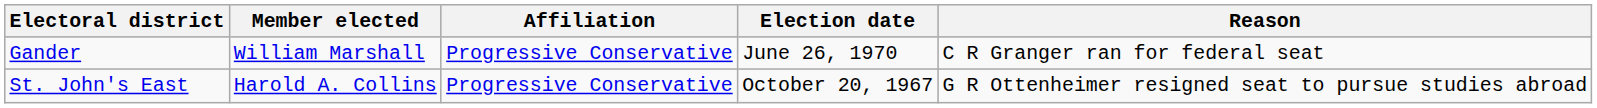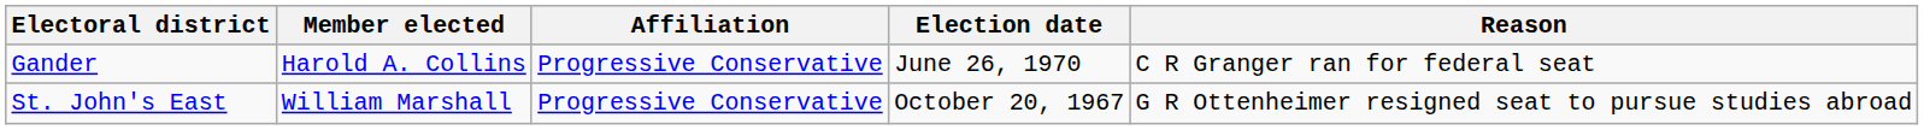 <table class="wikitable sortable">
 <tr>
 <th>Electoral district</th>
 <th>Member elected</th>
 <th>Affiliation</th>
 <th>Election date</th>
 <th>Reason</th>
 </tr>
 <tr>
 <td><a href='#'>Gander</a></td>
-<td><a href='#'>William Marshall</a></td>
+<td><a href='#'>Harold A. Collins</a></td>
 <td><a href='#'>Progressive Conservative</a></td>
 <td>June 26, 1970</td>
 <td>C R Granger ran for federal seat</td>
 </tr>
 <tr>
 <td><a href='#'>St. John's East</a></td>
-<td><a href='#'>Harold A. Collins</a></td>
+<td><a href='#'>William Marshall</a></td>
 <td><a href='#'>Progressive Conservative</a></td>
 <td>October 20, 1967</td>
 <td>G R Ottenheimer resigned seat to pursue studies abroad</td>
 </tr>
 </table>
